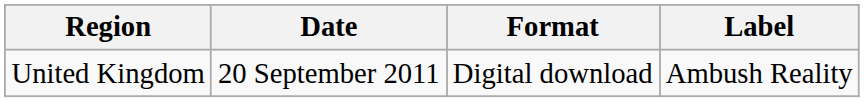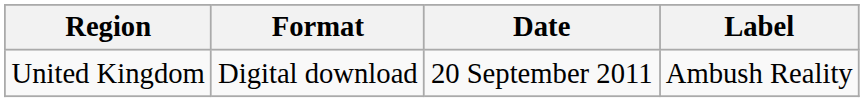 <table class=wikitable>
 <tr>
 <th>Region</th>
+<th>Format</th>
 <th>Date</th>
-<th>Format</th>
 <th>Label</th>
 </tr>
 <tr>
 <td>United Kingdom</td>
+<td>Digital download</td>
 <td>20 September 2011</td>
-<td>Digital download</td>
 <td>Ambush Reality</td>
 </tr>
 </table>
